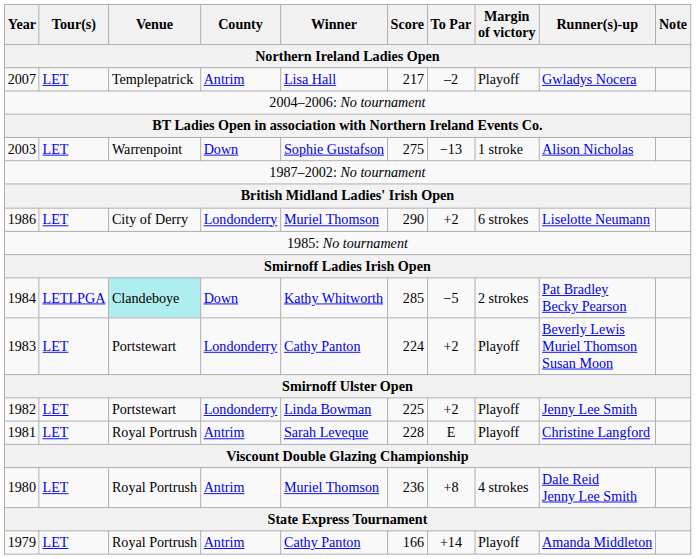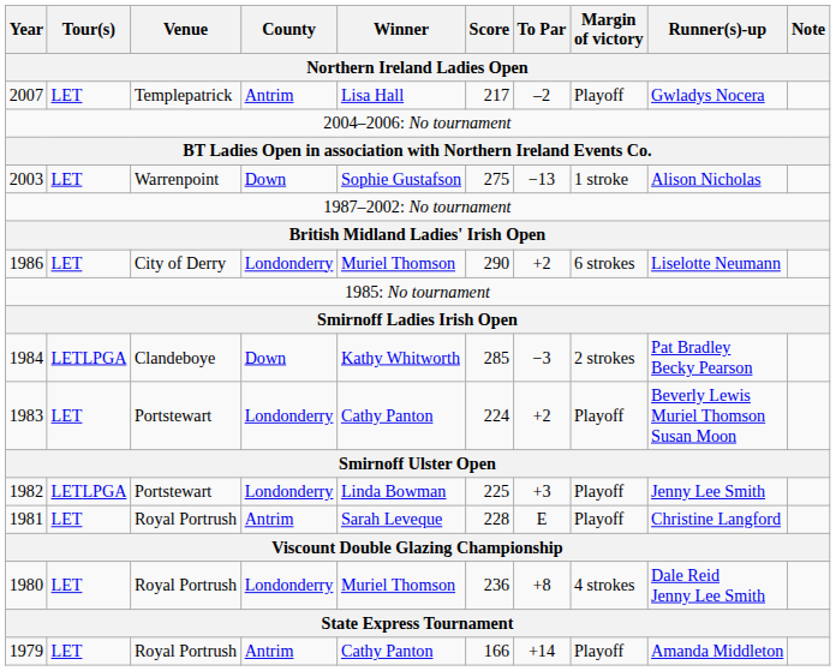 <table class=wikitable style="font-size:95%">
 <tr>
 <th>Year</th>
 <th>Tour(s)</th>
 <th>Venue</th>
 <th>County</th>
 <th>Winner</th>
 <th>Score</th>
 <th>To Par</th>
 <th>Margin<br>of victory</th>
 <th>Runner(s)-up</th>
 <th>Note</th>
 </tr>
 <tr>
 <th colspan="10">Northern Ireland Ladies Open</th>
 </tr>
 <tr>
 <td>2007</td>
 <td><a href='#'>LET</a></td>
 <td>Templepatrick</td>
 <td><a href='#'>Antrim</a></td>
 <td> <a href='#'>Lisa Hall</a></td>
 <td align=right>217</td>
 <td align=center>–2</td>
 <td>Playoff</td>
 <td> <a href='#'>Gwladys Nocera</a></td>
 <td></td>
 </tr>
 <tr>
 <td colspan="10" align="center">2004–2006: <em>No tournament</em></td>
 </tr>
 <tr>
 <th colspan="10">BT Ladies Open in association with Northern Ireland Events Co.</th>
 </tr>
 <tr>
 <td>2003</td>
 <td><a href='#'>LET</a></td>
 <td>Warrenpoint</td>
 <td><a href='#'>Down</a></td>
 <td> <a href='#'>Sophie Gustafson</a></td>
 <td align=right>275</td>
 <td align=center>−13</td>
 <td>1 stroke</td>
 <td> <a href='#'>Alison Nicholas</a></td>
 <td></td>
 </tr>
 <tr>
 <td colspan="10" align="center">1987–2002: <em>No tournament</em></td>
 </tr>
 <tr>
 <th colspan="10">British Midland Ladies' Irish Open</th>
 </tr>
 <tr>
 <td>1986</td>
 <td><a href='#'>LET</a></td>
 <td>City of Derry</td>
 <td><a href='#'>Londonderry</a></td>
 <td> <a href='#'>Muriel Thomson</a></td>
 <td align=right>290</td>
 <td align=center>+2</td>
 <td>6 strokes</td>
 <td> <a href='#'>Liselotte Neumann</a></td>
 <td></td>
 </tr>
 <tr>
 <td colspan="10" align="center">1985: <em>No tournament</em></td>
 </tr>
 <tr>
 <th colspan="10">Smirnoff Ladies Irish Open</th>
 </tr>
 <tr>
 <td>1984</td>
 <td><a href='#'>LET</a><a href='#'>LPGA</a></td>
-<td style="background: paleturquoise;">Clandeboye</td>
+<td>Clandeboye</td>
 <td><a href='#'>Down</a></td>
 <td> <a href='#'>Kathy Whitworth</a></td>
 <td align=right>285</td>
-<td align=center>−5</td>
+<td align=center>−3</td>
 <td>2 strokes</td>
 <td> <a href='#'>Pat Bradley</a> <br> <a href='#'>Becky Pearson</a></td>
 <td></td>
 </tr>
 <tr>
 <td>1983</td>
 <td><a href='#'>LET</a></td>
 <td>Portstewart</td>
 <td><a href='#'>Londonderry</a></td>
 <td> <a href='#'>Cathy Panton</a></td>
 <td align=right>224</td>
 <td align=center>+2</td>
 <td>Playoff</td>
 <td> <a href='#'>Beverly Lewis</a><br> <a href='#'>Muriel Thomson</a><br> <a href='#'>Susan Moon</a></td>
 <td></td>
 </tr>
 <tr>
 <th colspan="10">Smirnoff Ulster Open</th>
 </tr>
 <tr>
 <td>1982</td>
-<td><a href='#'>LET</a></td>
+<td><a href='#'>LET</a><a href='#'>LPGA</a></td>
 <td>Portstewart</td>
 <td><a href='#'>Londonderry</a></td>
 <td> <a href='#'>Linda Bowman</a></td>
 <td align=right>225</td>
-<td align=center>+2</td>
+<td align=center>+3</td>
 <td>Playoff</td>
 <td> <a href='#'>Jenny Lee Smith</a></td>
 <td></td>
 </tr>
 <tr>
 <td>1981</td>
 <td><a href='#'>LET</a></td>
 <td>Royal Portrush</td>
 <td><a href='#'>Antrim</a></td>
 <td> <a href='#'>Sarah Leveque</a></td>
 <td align=right>228</td>
 <td align=center>E</td>
 <td>Playoff</td>
 <td> <a href='#'>Christine Langford</a></td>
 <td></td>
 </tr>
 <tr>
 <th colspan="10">Viscount Double Glazing Championship</th>
 </tr>
 <tr>
 <td>1980</td>
 <td><a href='#'>LET</a></td>
 <td>Royal Portrush</td>
-<td><a href='#'>Antrim</a></td>
+<td><a href='#'>Londonderry</a></td>
 <td> <a href='#'>Muriel Thomson</a></td>
 <td align=right>236</td>
 <td align=center>+8</td>
 <td>4 strokes</td>
 <td> <a href='#'>Dale Reid</a><br> <a href='#'>Jenny Lee Smith</a></td>
 <td></td>
 </tr>
 <tr>
 <th colspan="10">State Express Tournament</th>
 </tr>
 <tr>
 <td>1979</td>
 <td><a href='#'>LET</a></td>
 <td>Royal Portrush</td>
 <td><a href='#'>Antrim</a></td>
 <td> <a href='#'>Cathy Panton</a></td>
 <td align=right>166</td>
 <td align=center>+14</td>
 <td>Playoff</td>
 <td> <a href='#'>Amanda Middleton</a></td>
 <td></td>
 </tr>
 </table>
